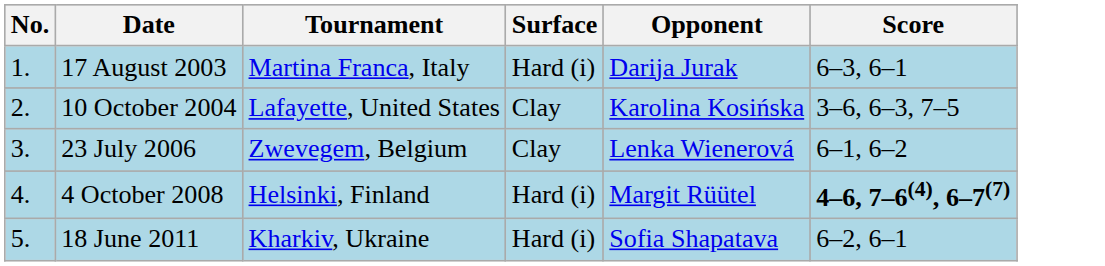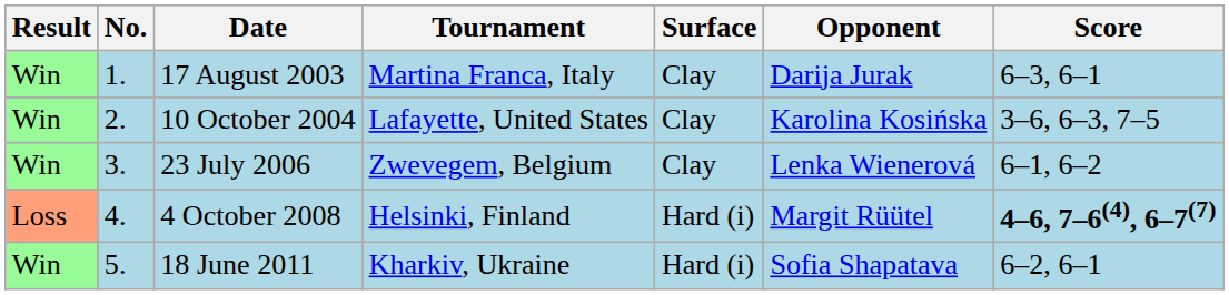 <table class="sortable wikitable">
 <tr>
+<th>Result</th>
 <th>No.</th>
 <th>Date</th>
 <th>Tournament</th>
 <th>Surface</th>
 <th>Opponent</th>
 <th class="unsortable">Score</th>
 </tr>
 <tr style="background:lightblue;">
+<td style="background:#98fb98;">Win</td>
 <td>1.</td>
 <td>17 August 2003</td>
 <td><a href='#'>Martina Franca</a>, Italy</td>
-<td>Hard (i)</td>
+<td>Clay</td>
 <td> <a href='#'>Darija Jurak</a></td>
 <td>6–3, 6–1</td>
 </tr>
 <tr style="background:lightblue;">
+<td style="background:#98fb98;">Win</td>
 <td>2.</td>
 <td>10 October 2004</td>
 <td><a href='#'>Lafayette</a>, United States</td>
 <td>Clay</td>
 <td> <a href='#'>Karolina Kosińska</a></td>
 <td>3–6, 6–3, 7–5</td>
 </tr>
 <tr style="background:lightblue;">
+<td style="background:#98fb98;">Win</td>
 <td>3.</td>
 <td>23 July 2006</td>
 <td><a href='#'>Zwevegem</a>, Belgium</td>
 <td>Clay</td>
 <td> <a href='#'>Lenka Wienerová</a></td>
 <td>6–1, 6–2</td>
 </tr>
 <tr style="background:lightblue;">
+<td style="background:#ffa07a;">Loss</td>
 <td>4.</td>
 <td>4 October 2008</td>
 <td><a href='#'>Helsinki</a>, Finland</td>
 <td>Hard (i)</td>
 <td> <a href='#'>Margit Rüütel</a></td>
 <td><strong>4–6, 7–6<sup>(4)</sup>, 6–7<sup>(7)</sup></strong></td>
 </tr>
 <tr style="background:lightblue;">
+<td style="background:#98fb98;">Win</td>
 <td>5.</td>
 <td>18 June 2011</td>
 <td><a href='#'>Kharkiv</a>, Ukraine</td>
 <td>Hard (i)</td>
 <td> <a href='#'>Sofia Shapatava</a></td>
 <td>6–2, 6–1</td>
 </tr>
 </table>
